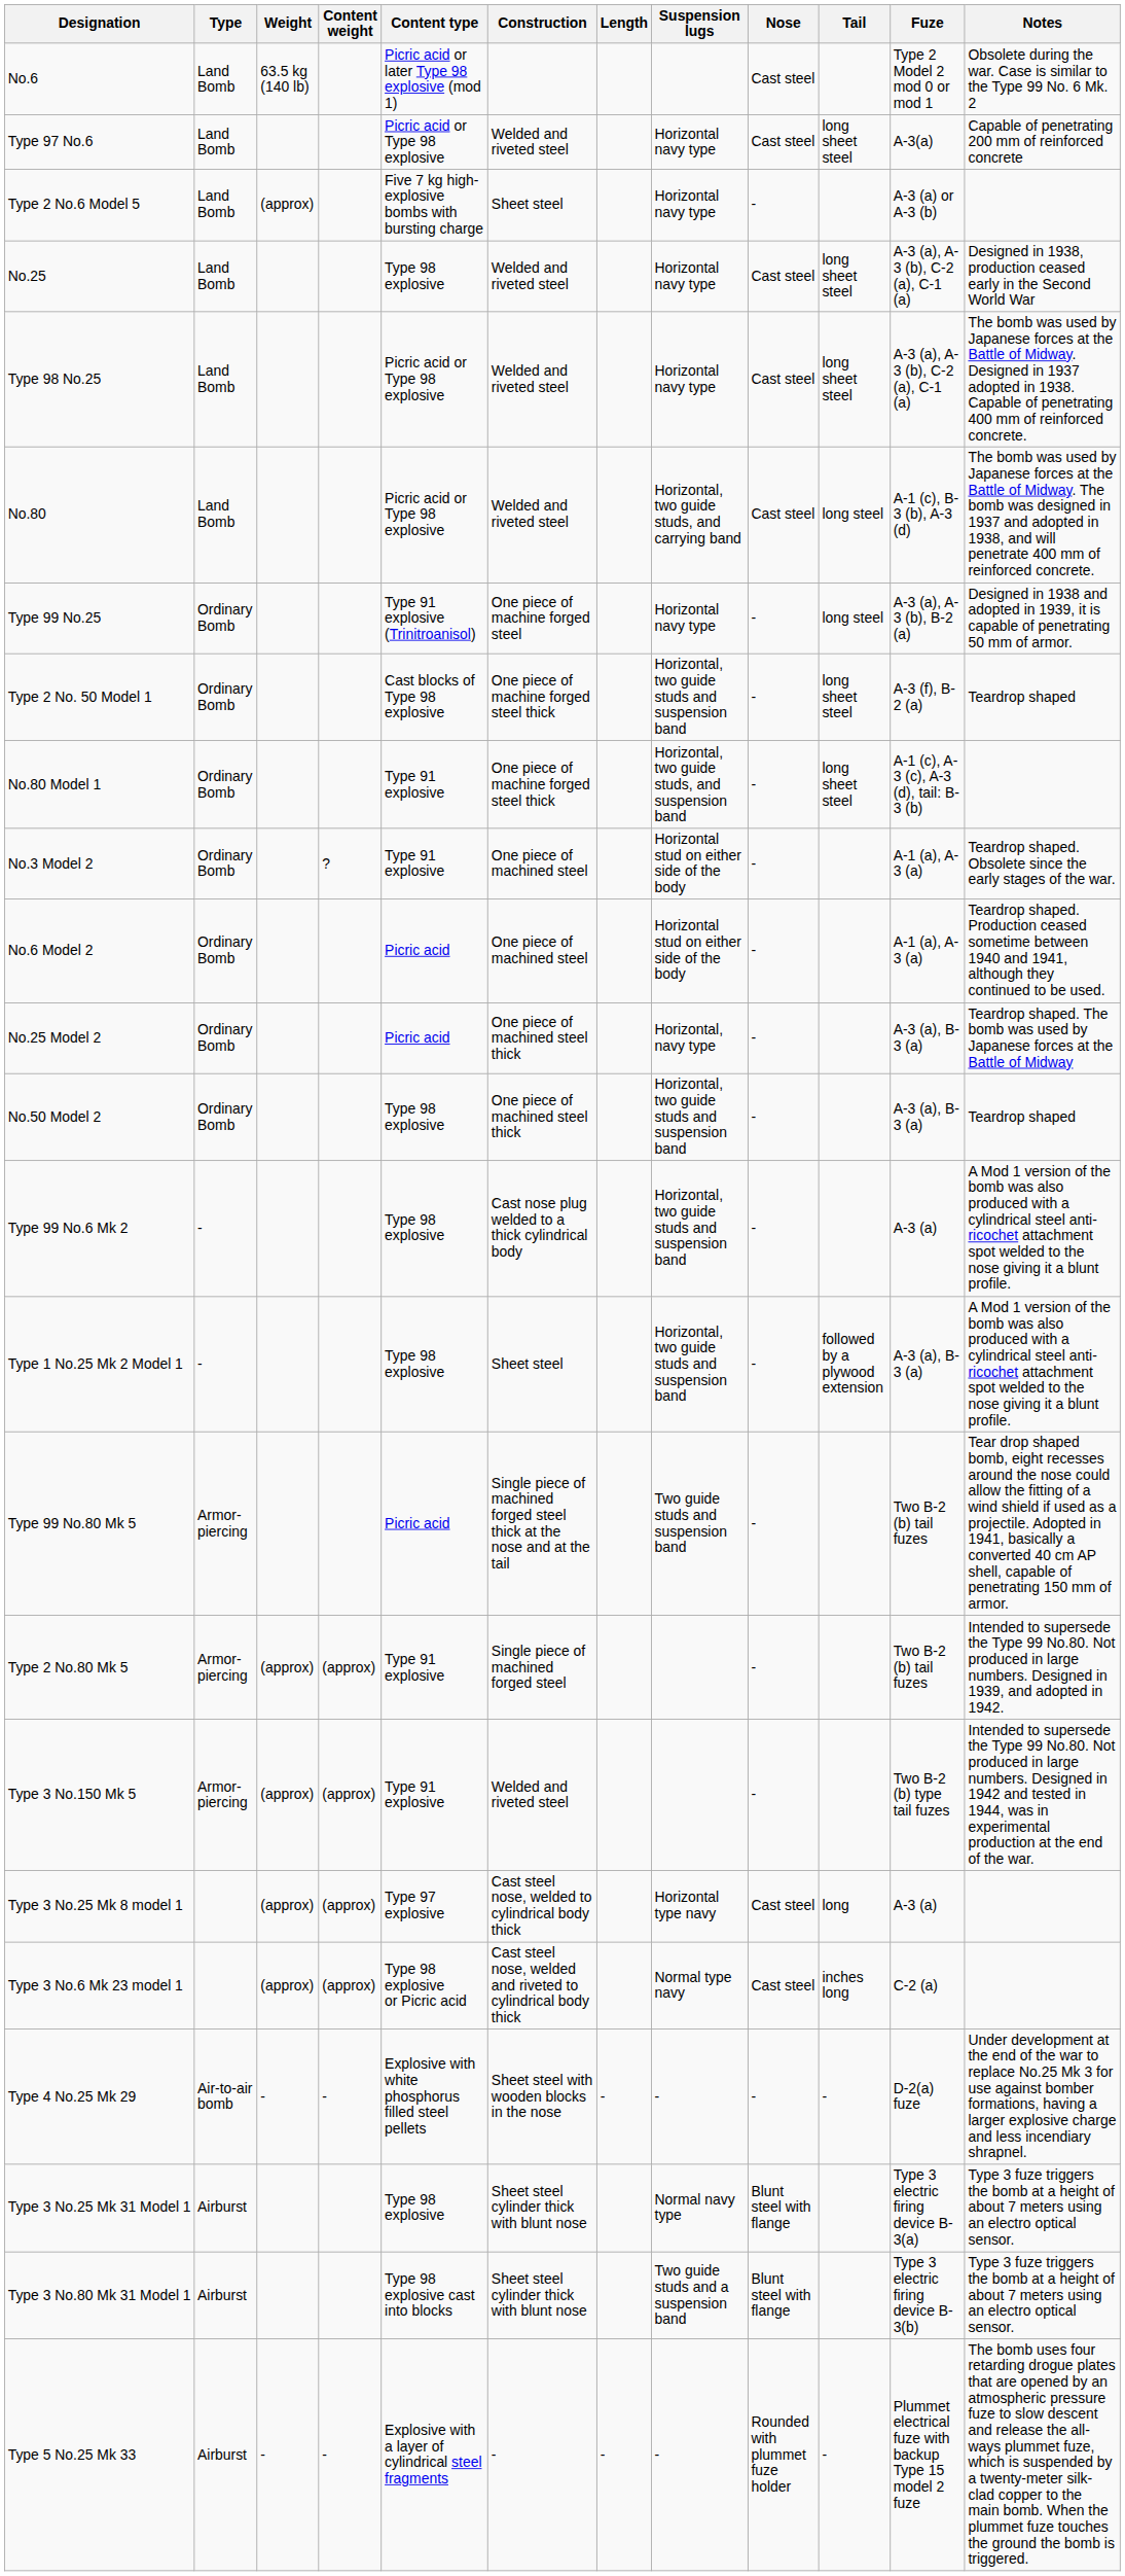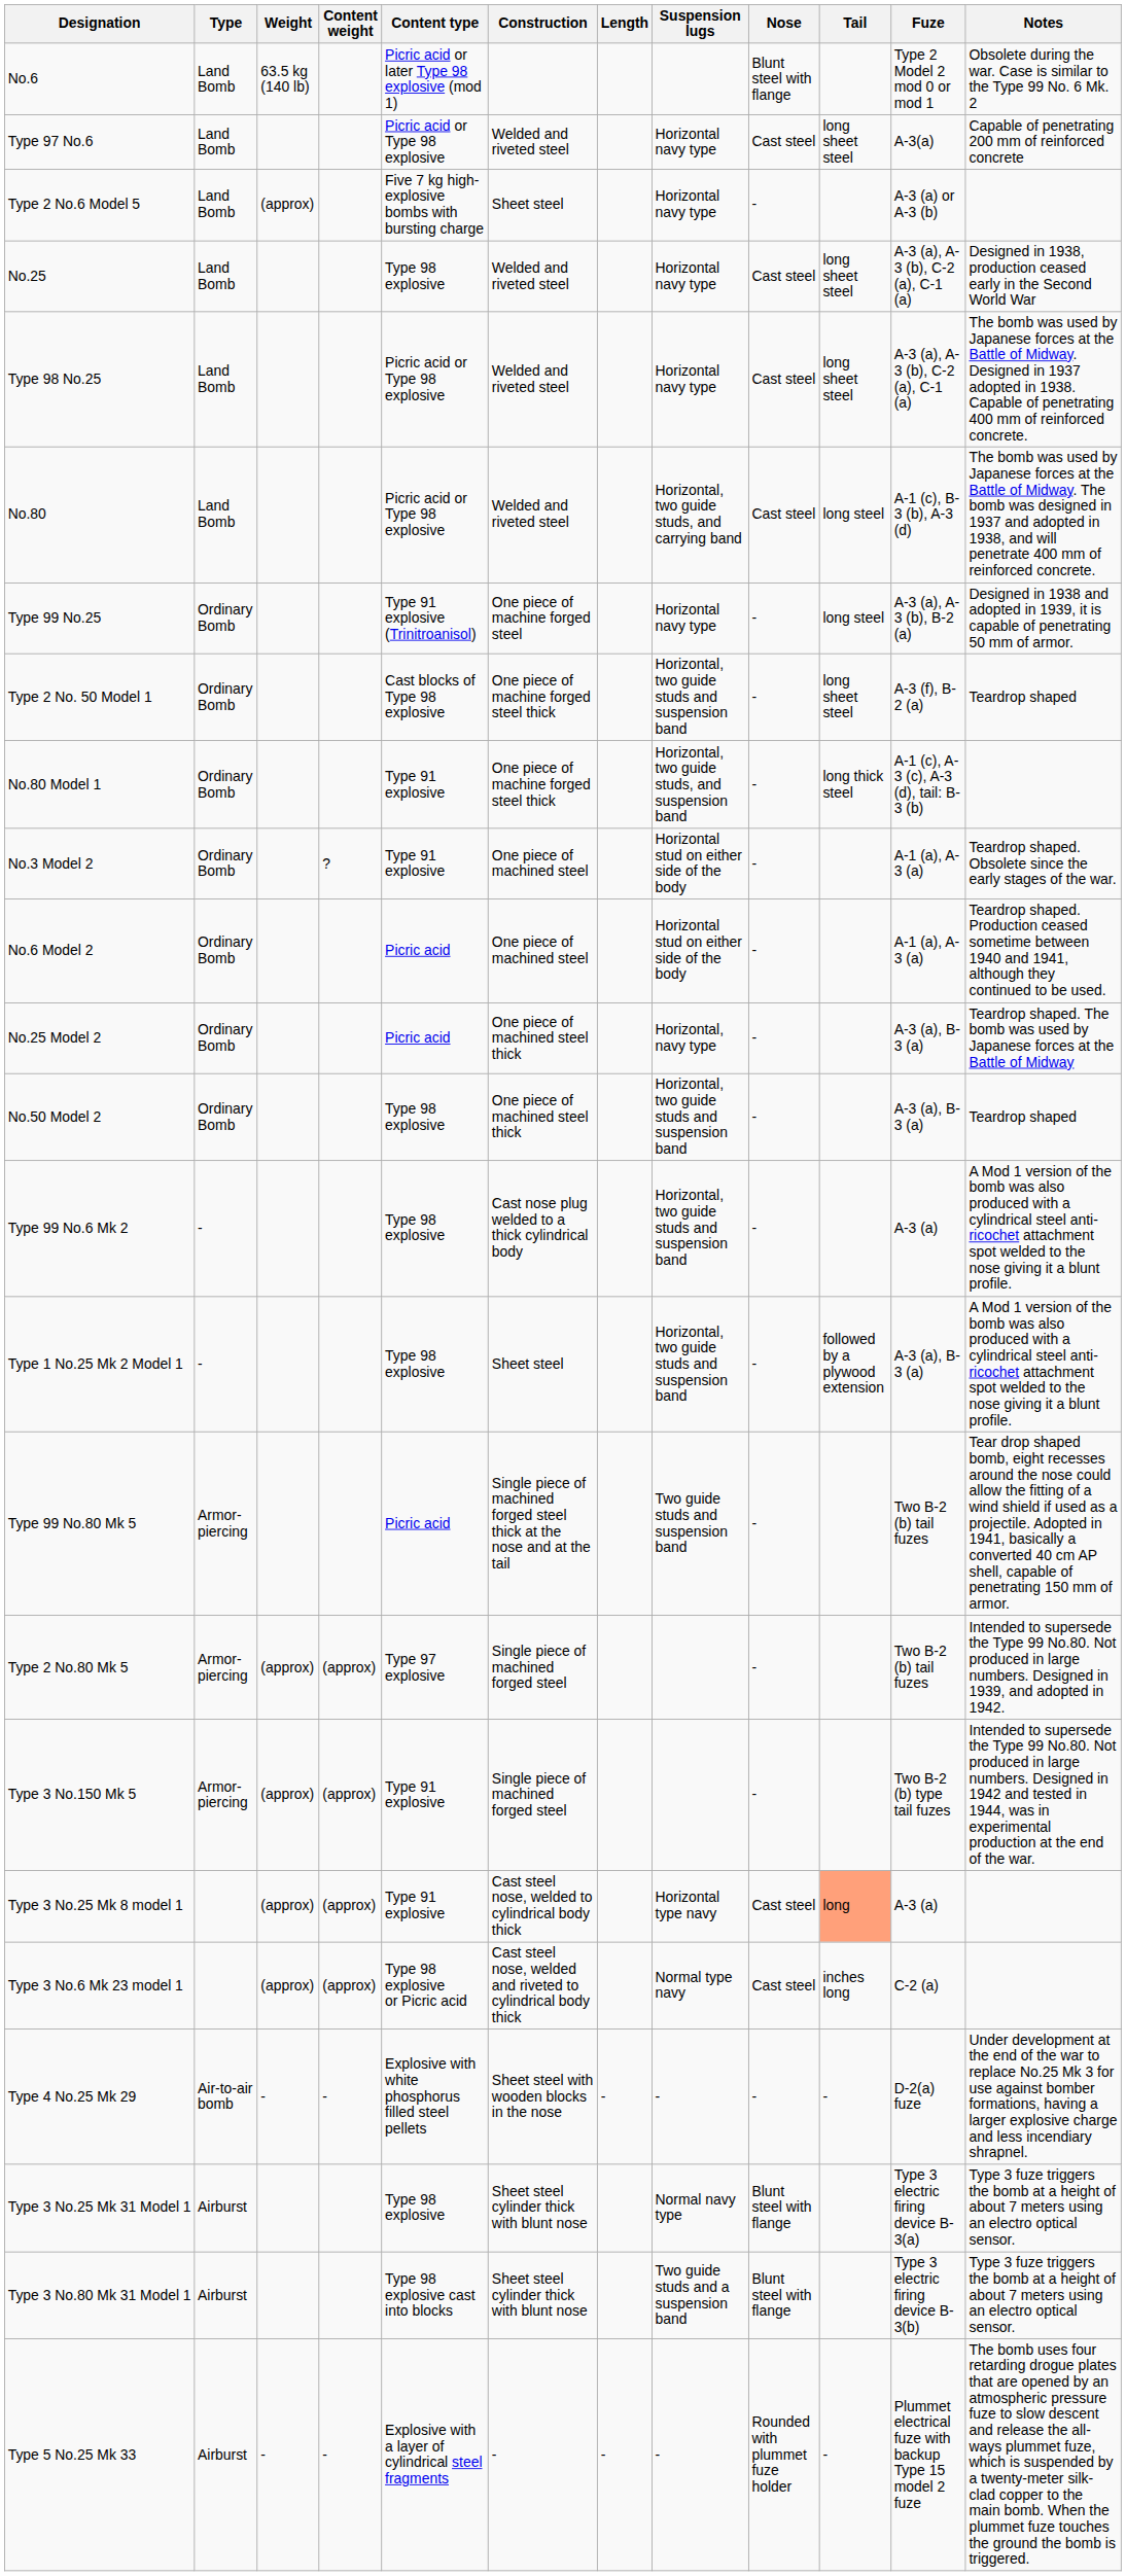 <table class="wikitable">
 <tr>
 <th>Designation</th>
 <th>Type</th>
 <th>Weight</th>
 <th>Content weight</th>
 <th>Content type </th>
 <th>Construction</th>
 <th>Length</th>
 <th>Suspension lugs</th>
 <th>Nose</th>
 <th>Tail</th>
 <th>Fuze</th>
 <th>Notes</th>
 </tr>
 <tr>
 <td>No.6</td>
 <td>Land Bomb</td>
 <td>63.5 kg (140 lb)</td>
 <td></td>
 <td><a href='#'>Picric acid</a> or later <a href='#'>Type 98 explosive</a> (mod 1)</td>
 <td></td>
 <td></td>
 <td></td>
-<td>Cast steel</td>
+<td>Blunt steel with flange</td>
 <td></td>
 <td>Type 2 Model 2 mod 0 or mod 1</td>
 <td>Obsolete during the war. Case is similar to the Type 99 No. 6 Mk. 2</td>
 </tr>
 <tr>
 <td>Type 97 No.6</td>
 <td>Land Bomb</td>
 <td></td>
 <td></td>
 <td><a href='#'>Picric acid</a> or Type 98 explosive</td>
 <td>Welded and riveted  steel</td>
 <td></td>
 <td>Horizontal navy type</td>
 <td>Cast steel</td>
 <td> long sheet steel</td>
 <td>A-3(a)</td>
 <td>Capable of penetrating 200 mm of reinforced concrete </td>
 </tr>
 <tr>
 <td>Type 2 No.6 Model 5</td>
 <td>Land Bomb</td>
 <td> (approx)</td>
 <td></td>
 <td>Five 7 kg high-explosive bombs with bursting charge</td>
 <td>Sheet  steel</td>
 <td></td>
 <td>Horizontal navy type</td>
 <td>-</td>
 <td></td>
 <td>A-3 (a) or A-3 (b)</td>
 <td></td>
 </tr>
 <tr>
 <td>No.25</td>
 <td>Land Bomb</td>
 <td></td>
 <td></td>
 <td>Type 98 explosive</td>
 <td>Welded and riveted  steel</td>
 <td></td>
 <td>Horizontal navy type</td>
 <td>Cast steel</td>
 <td> long sheet steel</td>
 <td>A-3 (a), A-3 (b), C-2 (a), C-1 (a)</td>
 <td>Designed in 1938, production ceased early in the Second World War </td>
 </tr>
 <tr>
 <td>Type 98 No.25</td>
 <td>Land Bomb</td>
 <td></td>
 <td></td>
 <td>Picric acid or Type 98 explosive</td>
 <td>Welded and riveted  steel</td>
 <td></td>
 <td>Horizontal navy type</td>
 <td>Cast steel</td>
 <td> long sheet steel</td>
 <td>A-3 (a), A-3 (b), C-2 (a), C-1 (a)</td>
 <td>The bomb was used by Japanese forces at the <a href='#'>Battle of Midway</a>. Designed in 1937 adopted in 1938. Capable of penetrating 400 mm of reinforced concrete.</td>
 </tr>
 <tr>
 <td>No.80</td>
 <td>Land Bomb</td>
 <td></td>
 <td></td>
 <td>Picric acid or Type 98 explosive</td>
 <td>Welded and riveted  steel</td>
 <td></td>
 <td>Horizontal, two guide studs, and carrying band</td>
 <td>Cast steel</td>
 <td> long  steel</td>
 <td>A-1 (c), B-3 (b), A-3 (d)</td>
 <td>The bomb was used by Japanese forces at the <a href='#'>Battle of Midway</a>. The bomb was designed in 1937 and adopted in 1938, and will penetrate 400 mm of reinforced concrete.</td>
 </tr>
 <tr>
 <td>Type 99 No.25</td>
 <td>Ordinary Bomb</td>
 <td></td>
 <td></td>
 <td>Type 91 explosive (<a href='#'>Trinitroanisol</a>)</td>
 <td>One piece of machine forged  steel</td>
 <td></td>
 <td>Horizontal navy type</td>
 <td>-</td>
 <td> long  steel</td>
 <td>A-3 (a), A-3 (b), B-2 (a)</td>
 <td>Designed in 1938 and adopted in 1939, it is capable of penetrating 50 mm of armor.</td>
 </tr>
 <tr>
 <td>Type 2 No. 50  Model 1</td>
 <td>Ordinary Bomb</td>
 <td></td>
 <td></td>
 <td>Cast blocks of Type 98 explosive</td>
 <td>One piece of machine forged steel  thick</td>
 <td></td>
 <td>Horizontal, two guide studs and suspension band</td>
 <td>-</td>
 <td> long sheet steel</td>
 <td>A-3 (f), B-2 (a)</td>
 <td>Teardrop shaped</td>
 </tr>
 <tr>
 <td>No.80 Model 1</td>
 <td>Ordinary Bomb</td>
 <td></td>
 <td></td>
 <td>Type 91 explosive</td>
 <td>One piece of machine forged steel  thick</td>
 <td></td>
 <td>Horizontal, two guide studs, and suspension band</td>
 <td>-</td>
-<td> long sheet steel</td>
+<td> long  thick steel</td>
 <td>A-1 (c), A-3 (c), A-3 (d), tail: B-3 (b)</td>
 <td></td>
 </tr>
 <tr>
 <td>No.3 Model 2</td>
 <td>Ordinary Bomb</td>
 <td></td>
 <td>?</td>
 <td>Type 91 explosive</td>
 <td>One piece of machined steel</td>
 <td></td>
 <td>Horizontal stud on either side of the body</td>
 <td>-</td>
 <td></td>
 <td>A-1 (a), A-3 (a)</td>
 <td>Teardrop shaped. Obsolete since the early stages of the war.</td>
 </tr>
 <tr>
 <td>No.6 Model 2</td>
 <td>Ordinary Bomb</td>
 <td></td>
 <td></td>
 <td><a href='#'>Picric acid</a></td>
 <td>One piece of machined steel</td>
 <td></td>
 <td>Horizontal stud on either side of the body</td>
 <td>-</td>
 <td></td>
 <td>A-1 (a), A-3 (a)</td>
 <td>Teardrop shaped. Production ceased sometime between 1940 and 1941, although they continued to be used.</td>
 </tr>
 <tr>
 <td>No.25 Model 2</td>
 <td>Ordinary Bomb</td>
 <td></td>
 <td></td>
 <td><a href='#'>Picric acid</a></td>
 <td>One piece of machined steel  thick</td>
 <td></td>
 <td>Horizontal, navy type</td>
 <td>-</td>
 <td></td>
 <td>A-3 (a), B-3 (a)</td>
 <td>Teardrop shaped. The bomb was used by Japanese forces at the <a href='#'>Battle of Midway</a></td>
 </tr>
 <tr>
 <td>No.50 Model 2</td>
 <td>Ordinary Bomb</td>
 <td></td>
 <td></td>
 <td>Type 98 explosive</td>
 <td>One piece of machined steel  thick</td>
 <td></td>
 <td>Horizontal, two guide studs and suspension band</td>
 <td>-</td>
 <td></td>
 <td>A-3 (a), B-3 (a)</td>
 <td>Teardrop shaped</td>
 </tr>
 <tr>
 <td>Type 99 No.6 Mk 2</td>
 <td>-</td>
 <td></td>
 <td></td>
 <td>Type 98 explosive</td>
 <td>Cast nose plug welded to a  thick cylindrical body</td>
 <td></td>
 <td>Horizontal, two guide studs and suspension band</td>
 <td>-</td>
 <td></td>
 <td>A-3 (a)</td>
 <td>A Mod 1 version of the bomb was also produced with a cylindrical steel anti-<a href='#'>ricochet</a> attachment spot welded to the nose giving it a blunt profile.</td>
 </tr>
 <tr>
 <td>Type 1 No.25 Mk 2 Model 1</td>
 <td>-</td>
 <td></td>
 <td></td>
 <td>Type 98 explosive</td>
 <td>Sheet  steel</td>
 <td></td>
 <td>Horizontal, two guide studs and suspension band</td>
 <td>-</td>
 <td> followed <br> by a  plywood extension</td>
 <td>A-3 (a), B-3 (a)</td>
 <td>A Mod 1 version of the bomb was also produced with a cylindrical steel anti-<a href='#'>ricochet</a> attachment spot welded to the nose giving it a blunt profile.</td>
 </tr>
 <tr>
 <td>Type 99 No.80 Mk 5</td>
 <td>Armor-piercing</td>
 <td>  </td>
 <td></td>
 <td><a href='#'>Picric acid</a></td>
 <td>Single piece of machined forged steel  thick at the nose and  at the tail</td>
 <td></td>
 <td>Two guide studs and suspension band</td>
 <td>-</td>
 <td></td>
 <td>Two B-2 (b) tail fuzes</td>
 <td>Tear drop shaped bomb, eight recesses around the nose could allow the fitting of a wind shield if used as a projectile. Adopted in 1941, basically a converted 40 cm AP shell, capable of penetrating 150 mm of armor.</td>
 </tr>
 <tr>
 <td>Type 2 No.80 Mk 5</td>
 <td>Armor-piercing</td>
 <td>  (approx)</td>
 <td>  (approx)</td>
-<td>Type 91 explosive</td>
+<td>Type 97 explosive</td>
 <td>Single piece of machined forged steel</td>
 <td></td>
 <td></td>
 <td>-</td>
 <td></td>
 <td>Two B-2 (b) tail fuzes</td>
 <td>Intended to supersede the Type 99 No.80. Not produced in large numbers. Designed in 1939, and adopted in 1942.</td>
 </tr>
 <tr>
 <td>Type 3 No.150 Mk 5</td>
 <td>Armor-piercing</td>
 <td>  (approx)</td>
 <td>  (approx)</td>
 <td>Type 91 explosive</td>
-<td>Welded and riveted  steel</td>
+<td>Single piece of machined forged steel</td>
 <td></td>
 <td></td>
 <td>-</td>
 <td></td>
 <td>Two B-2 (b) type tail fuzes</td>
 <td>Intended to supersede the Type 99 No.80. Not produced in large numbers. Designed in 1942 and tested in 1944, was in experimental production at the end of the war.</td>
 </tr>
 <tr>
 <td>Type 3 No.25 Mk 8 model 1</td>
 <td></td>
 <td>  (approx)</td>
 <td>  (approx)</td>
-<td>Type 97 explosive</td>
+<td>Type 91 explosive</td>
 <td>Cast steel nose, welded to cylindrical body  thick</td>
 <td></td>
 <td>Horizontal type navy</td>
 <td>Cast steel</td>
-<td> long</td>
+<td style="background: lightsalmon;"> long</td>
 <td>A-3 (a)</td>
 <td></td>
 </tr>
 <tr>
 <td>Type 3 No.6 Mk 23  model 1</td>
 <td></td>
 <td>  (approx)</td>
 <td> (approx)</td>
 <td>Type 98 explosive <br> or Picric acid</td>
 <td>Cast steel nose, welded and riveted to cylindrical body  thick</td>
 <td></td>
 <td>Normal type navy</td>
 <td>Cast steel</td>
 <td> inches long</td>
 <td>C-2 (a)</td>
 <td></td>
 </tr>
 <tr>
 <td>Type 4 No.25 Mk 29</td>
 <td>Air-to-air bomb</td>
 <td>-</td>
 <td>-</td>
 <td>Explosive with white phosphorus filled steel pellets</td>
 <td>Sheet steel with wooden blocks in the nose</td>
 <td>-</td>
 <td>-</td>
 <td>-</td>
 <td>-</td>
 <td>D-2(a) fuze</td>
 <td>Under development at the end of the war to replace No.25 Mk 3 for use against bomber formations, having a larger explosive charge and less incendiary shrapnel.</td>
 </tr>
 <tr>
 <td>Type 3 No.25 Mk 31  Model 1</td>
 <td>Airburst</td>
 <td></td>
 <td></td>
 <td>Type 98 explosive</td>
 <td>Sheet steel cylinder  thick with blunt nose</td>
 <td></td>
 <td>Normal navy type</td>
 <td>Blunt steel with flange</td>
 <td></td>
 <td>Type 3 electric firing device B-3(a)</td>
 <td>Type 3 fuze triggers the bomb at a height of about 7 meters using an electro optical sensor.</td>
 </tr>
 <tr>
 <td>Type 3 No.80 Mk 31 Model 1</td>
 <td>Airburst</td>
 <td></td>
 <td></td>
 <td>Type 98 explosive cast into blocks</td>
 <td>Sheet steel cylinder  thick with blunt nose</td>
 <td></td>
 <td>Two guide studs and a suspension band</td>
 <td>Blunt steel with flange</td>
 <td></td>
 <td>Type 3 electric firing device B-3(b)</td>
 <td>Type 3 fuze triggers the bomb at a height of about 7 meters using an electro optical sensor.</td>
 </tr>
 <tr>
 <td>Type 5 No.25 Mk 33</td>
 <td>Airburst</td>
 <td>-</td>
 <td>-</td>
 <td>Explosive with a layer of cylindrical <a href='#'>steel fragments</a></td>
 <td>-</td>
 <td>-</td>
 <td>-</td>
 <td>Rounded with plummet fuze holder</td>
 <td>-</td>
 <td>Plummet electrical fuze with backup Type 15 model 2 fuze</td>
 <td>The bomb uses four retarding drogue plates that are opened by an atmospheric pressure fuze to slow descent and release the all-ways plummet fuze, which is suspended by a twenty-meter silk-clad copper to the main bomb. When the plummet fuze touches the ground the bomb is triggered.</td>
 </tr>
 </table>
